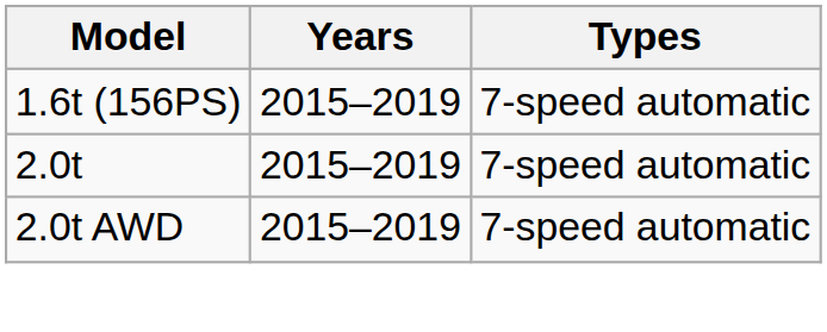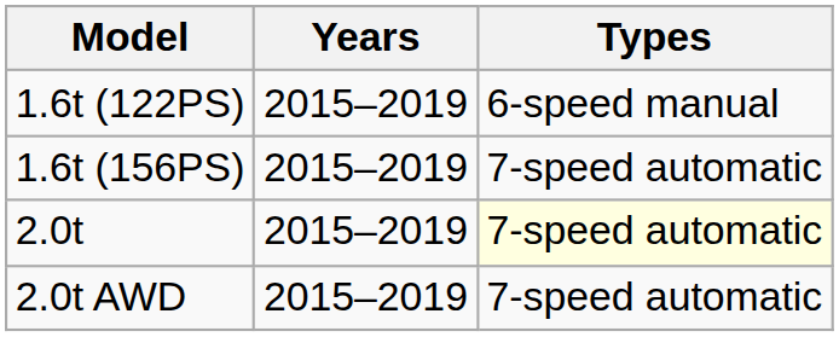 <table class="wikitable sortable collapsible">
 <tr>
 <th>Model</th>
 <th>Years</th>
 <th>Types</th>
+</tr>
+<tr>
+<td>1.6t (122PS)</td>
+<td>2015–2019</td>
+<td>6-speed manual</td>
 </tr>
 <tr>
 <td>1.6t (156PS)</td>
 <td>2015–2019</td>
 <td>7-speed automatic</td>
 </tr>
 <tr>
 <td>2.0t</td>
 <td>2015–2019</td>
-<td>7-speed automatic</td>
+<td style="background: lightyellow;">7-speed automatic</td>
 </tr>
 <tr>
 <td>2.0t AWD</td>
 <td>2015–2019</td>
 <td>7-speed automatic</td>
 </tr>
 </table>
